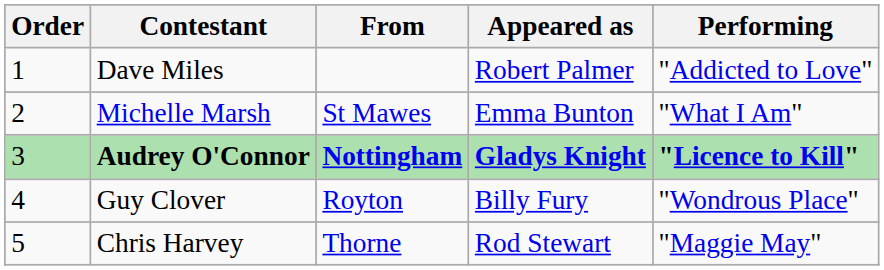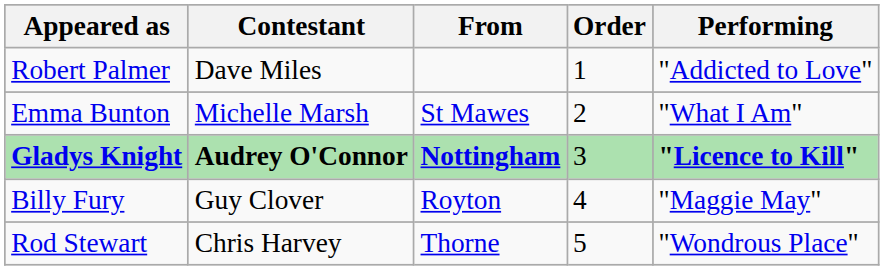 <table class="wikitable">
 <tr>
-<th>Order</th>
+<th>Appeared as</th>
 <th>Contestant</th>
 <th>From</th>
-<th>Appeared as</th>
+<th>Order</th>
 <th>Performing</th>
 </tr>
 <tr>
-<td>1</td>
+<td><a href='#'>Robert Palmer</a></td>
 <td>Dave Miles</td>
 <td></td>
-<td><a href='#'>Robert Palmer</a></td>
+<td>1</td>
 <td>"<a href='#'>Addicted to Love</a>"</td>
 </tr>
 <tr>
-<td>2</td>
+<td><a href='#'>Emma Bunton</a></td>
 <td><a href='#'>Michelle Marsh</a></td>
 <td><a href='#'>St Mawes</a></td>
-<td><a href='#'>Emma Bunton</a></td>
+<td>2</td>
 <td>"<a href='#'>What I Am</a>"</td>
 </tr>
 <tr style="background:#ACE1AF;">
-<td>3</td>
+<td><strong><a href='#'>Gladys Knight</a></strong></td>
 <td><strong>Audrey O'Connor</strong></td>
 <td><strong><a href='#'>Nottingham</a></strong></td>
-<td><strong><a href='#'>Gladys Knight</a></strong></td>
+<td>3</td>
 <td><strong>"<a href='#'>Licence to Kill</a>"</strong></td>
 </tr>
 <tr>
-<td>4</td>
+<td><a href='#'>Billy Fury</a></td>
 <td>Guy Clover</td>
 <td><a href='#'>Royton</a></td>
-<td><a href='#'>Billy Fury</a></td>
+<td>4</td>
+<td>"<a href='#'>Maggie May</a>"</td>
+</tr>
+<tr>
+<td><a href='#'>Rod Stewart</a></td>
+<td>Chris Harvey</td>
+<td><a href='#'>Thorne</a></td>
+<td>5</td>
 <td>"<a href='#'>Wondrous Place</a>"</td>
 </tr>
-<tr>
-<td>5</td>
-<td>Chris Harvey</td>
-<td><a href='#'>Thorne</a></td>
-<td><a href='#'>Rod Stewart</a></td>
-<td>"<a href='#'>Maggie May</a>"</td>
-</tr>
 </table>
